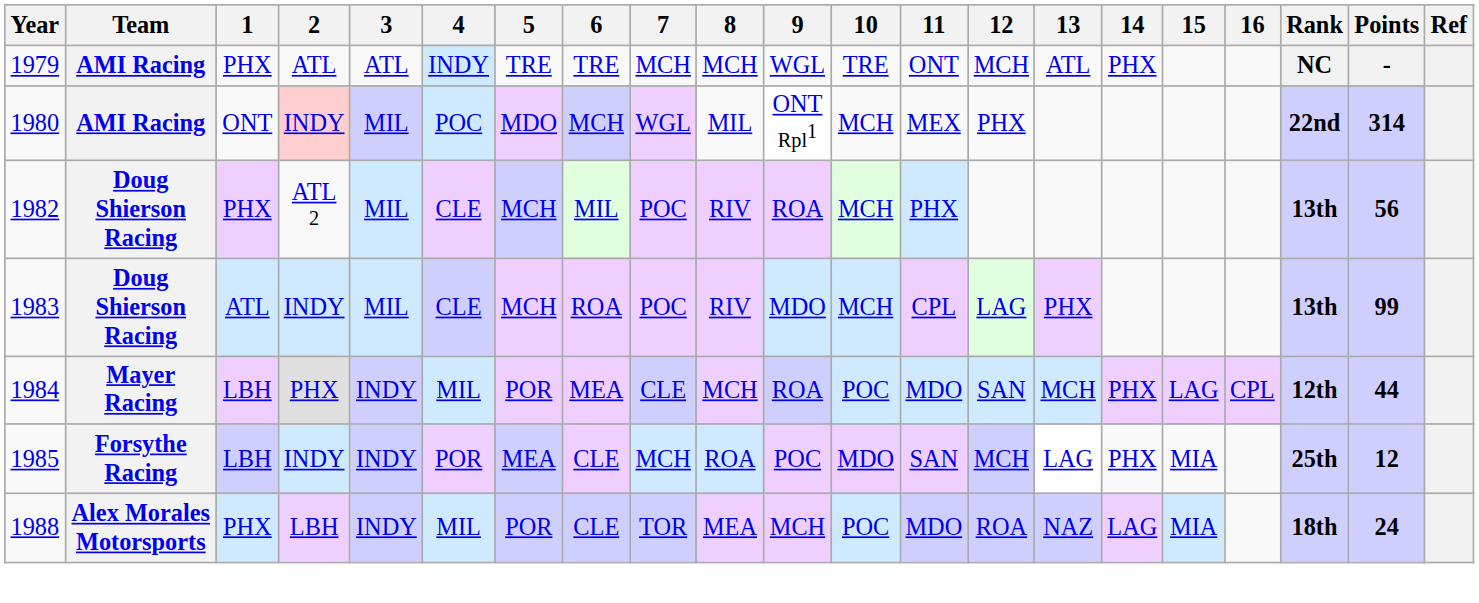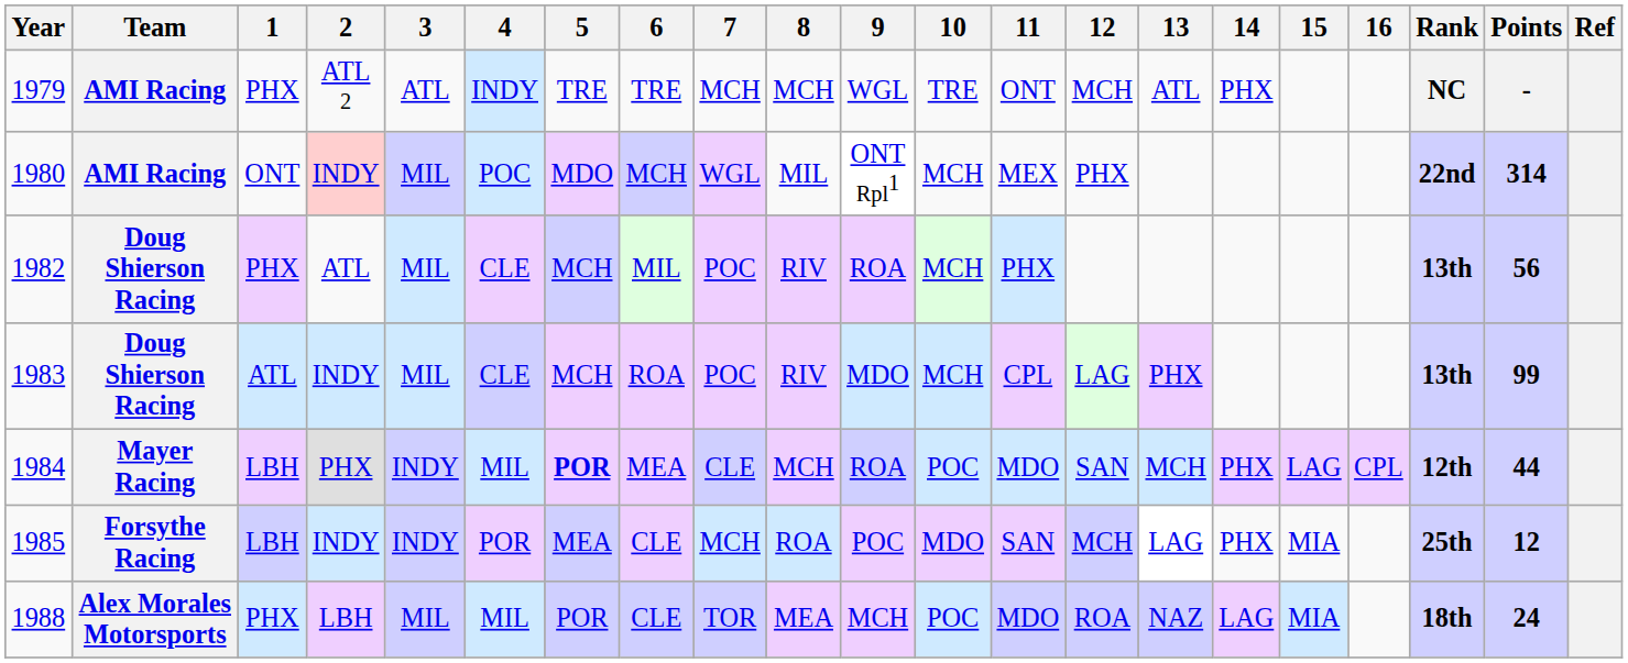 <table class="wikitable" style="text-align:center; font-size:90%">
 <tr>
 <th>Year</th>
 <th>Team</th>
 <th>1</th>
 <th>2</th>
 <th>3</th>
 <th>4</th>
 <th>5</th>
 <th>6</th>
 <th>7</th>
 <th>8</th>
 <th>9</th>
 <th>10</th>
 <th>11</th>
 <th>12</th>
 <th>13</th>
 <th>14</th>
 <th>15</th>
 <th>16</th>
 <th>Rank</th>
 <th>Points</th>
 <th>Ref</th>
 </tr>
 <tr>
 <td><a href='#'>1979</a></td>
 <th><a href='#'>AMI Racing</a></th>
 <td><a href='#'>PHX</a></td>
-<td><a href='#'>ATL</a></td>
+<td><a href='#'>ATL</a><br><sup>2</sup></td>
 <td><a href='#'>ATL</a></td>
 <td style="background:#CFEAFF;"><a href='#'>INDY</a><br></td>
 <td><a href='#'>TRE</a></td>
 <td><a href='#'>TRE</a></td>
 <td><a href='#'>MCH</a></td>
 <td><a href='#'>MCH</a></td>
 <td><a href='#'>WGL</a></td>
 <td><a href='#'>TRE</a></td>
 <td><a href='#'>ONT</a></td>
 <td><a href='#'>MCH</a></td>
 <td><a href='#'>ATL</a></td>
 <td><a href='#'>PHX</a></td>
 <td></td>
 <td></td>
 <th>NC</th>
 <th>-</th>
 <th></th>
 </tr>
 <tr>
 <td><a href='#'>1980</a></td>
 <th><a href='#'>AMI Racing</a></th>
 <td><a href='#'>ONT</a></td>
 <td style="background:#FFCFCF;"><a href='#'>INDY</a><br></td>
 <td style="background:#CFCFFF;"><a href='#'>MIL</a><br></td>
 <td style="background:#CFEAFF;"><a href='#'>POC</a><br></td>
 <td style="background:#EFCFFF;"><a href='#'>MDO</a><br></td>
 <td style="background:#CFCFFF;"><a href='#'>MCH</a><br></td>
 <td style="background:#EFCFFF;"><a href='#'>WGL</a><br></td>
 <td><a href='#'>MIL</a></td>
 <td style="background:#FFFFFF;"><a href='#'>ONT</a><br><small>Rpl</small><sup>1</sup></td>
 <td><a href='#'>MCH</a></td>
 <td><a href='#'>MEX</a></td>
 <td><a href='#'>PHX</a></td>
 <td></td>
 <td></td>
 <td></td>
 <td></td>
 <td style="background:#CFCFFF;"><strong>22nd</strong></td>
 <td style="background:#CFCFFF;"><strong>314</strong></td>
 <th></th>
 </tr>
 <tr>
 <td><a href='#'>1982</a></td>
 <th><a href='#'>Doug Shierson Racing</a></th>
 <td style="background:#EFCFFF;"><a href='#'>PHX</a><br></td>
-<td><a href='#'>ATL</a><br><sup>2</sup></td>
+<td><a href='#'>ATL</a></td>
 <td style="background:#CFEAFF;"><a href='#'>MIL</a><br></td>
 <td style="background:#EFCFFF;"><a href='#'>CLE</a><br></td>
 <td style="background:#CFCFFF;"><a href='#'>MCH</a><br></td>
 <td style="background:#DFFFDF;"><a href='#'>MIL</a><br></td>
 <td style="background:#EFCFFF;"><a href='#'>POC</a><br></td>
 <td style="background:#EFCFFF;"><a href='#'>RIV</a><br></td>
 <td style="background:#EFCFFF;"><a href='#'>ROA</a><br></td>
 <td style="background:#DFFFDF;"><a href='#'>MCH</a><br></td>
 <td style="background:#CFEAFF;"><a href='#'>PHX</a><br></td>
 <td></td>
 <td></td>
 <td></td>
 <td></td>
 <td></td>
 <td style="background:#CFCFFF;"><strong>13th</strong></td>
 <td style="background:#CFCFFF;"><strong>56</strong></td>
 <th></th>
 </tr>
 <tr>
 <td><a href='#'>1983</a></td>
 <th><a href='#'>Doug Shierson Racing</a></th>
 <td style="background:#CFEAFF;"><a href='#'>ATL</a><br></td>
 <td style="background:#CFEAFF;"><a href='#'>INDY</a><br></td>
 <td style="background:#CFEAFF;"><a href='#'>MIL</a><br></td>
 <td style="background:#CFCFFF;"><a href='#'>CLE</a><br></td>
 <td style="background:#EFCFFF;"><a href='#'>MCH</a><br></td>
 <td style="background:#EFCFFF;"><a href='#'>ROA</a><br></td>
 <td style="background:#EFCFFF;"><a href='#'>POC</a><br></td>
 <td style="background:#EFCFFF;"><a href='#'>RIV</a><br></td>
 <td style="background:#CFEAFF;"><a href='#'>MDO</a><br></td>
 <td style="background:#CFEAFF;"><a href='#'>MCH</a><br></td>
 <td style="background:#EFCFFF;"><a href='#'>CPL</a><br></td>
 <td style="background:#DFFFDF;"><a href='#'>LAG</a><br></td>
 <td style="background:#EFCFFF;"><a href='#'>PHX</a><br></td>
 <td></td>
 <td></td>
 <td></td>
 <td style="background:#CFCFFF;"><strong>13th</strong></td>
 <td style="background:#CFCFFF;"><strong>99</strong></td>
 <th></th>
 </tr>
 <tr>
 <td><a href='#'>1984</a></td>
 <th><a href='#'>Mayer Racing</a></th>
 <td style="background:#EFCFFF;"><a href='#'>LBH</a><br></td>
 <td style="background:#DFDFDF;"><a href='#'>PHX</a><br></td>
 <td style="background:#CFCFFF;"><a href='#'>INDY</a><br></td>
 <td style="background:#CFEAFF;"><a href='#'>MIL</a><br></td>
-<td style="background:#EFCFFF;"><a href='#'>POR</a><br></td>
+<td style="background:#EFCFFF;"><strong><a href='#'>POR</a><br></strong></td>
 <td style="background:#EFCFFF;"><a href='#'>MEA</a><br></td>
 <td style="background:#CFCFFF;"><a href='#'>CLE</a><br></td>
 <td style="background:#EFCFFF;"><a href='#'>MCH</a><br></td>
 <td style="background:#CFCFFF;"><a href='#'>ROA</a><br></td>
 <td style="background:#CFEAFF;"><a href='#'>POC</a><br></td>
 <td style="background:#CFEAFF;"><a href='#'>MDO</a><br></td>
 <td style="background:#CFEAFF;"><a href='#'>SAN</a><br></td>
 <td style="background:#CFEAFF;"><a href='#'>MCH</a><br></td>
 <td style="background:#EFCFFF;"><a href='#'>PHX</a><br></td>
 <td style="background:#EFCFFF;"><a href='#'>LAG</a><br></td>
 <td style="background:#EFCFFF;"><a href='#'>CPL</a><br></td>
 <td style="background:#CFCFFF;"><strong>12th</strong></td>
 <td style="background:#CFCFFF;"><strong>44</strong></td>
 <th></th>
 </tr>
 <tr>
 <td><a href='#'>1985</a></td>
 <th><a href='#'>Forsythe Racing</a></th>
 <td style="background:#CFCFFF;"><a href='#'>LBH</a><br></td>
 <td style="background:#CFEAFF;"><a href='#'>INDY</a><br></td>
 <td style="background:#CFCFFF;"><a href='#'>INDY</a><br></td>
 <td style="background:#EFCFFF;"><a href='#'>POR</a><br></td>
 <td style="background:#CFCFFF;"><a href='#'>MEA</a><br></td>
 <td style="background:#EFCFFF;"><a href='#'>CLE</a><br></td>
 <td style="background:#CFEAFF;"><a href='#'>MCH</a><br></td>
 <td style="background:#CFEAFF;"><a href='#'>ROA</a><br></td>
 <td style="background:#EFCFFF;"><a href='#'>POC</a><br></td>
 <td style="background:#EFCFFF;"><a href='#'>MDO</a><br></td>
 <td style="background:#EFCFFF;"><a href='#'>SAN</a><br></td>
 <td style="background:#CFCFFF;"><a href='#'>MCH</a><br></td>
 <td style="background:#FFFFFF;"><a href='#'>LAG</a><br></td>
 <td><a href='#'>PHX</a></td>
 <td><a href='#'>MIA</a></td>
 <td></td>
 <td style="background:#CFCFFF;"><strong>25th</strong></td>
 <td style="background:#CFCFFF;"><strong>12</strong></td>
 <th></th>
 </tr>
 <tr>
 <td><a href='#'>1988</a></td>
 <th><a href='#'>Alex Morales Motorsports</a></th>
 <td style="background:#CFEAFF;"><a href='#'>PHX</a><br></td>
 <td style="background:#EFCFFF;"><a href='#'>LBH</a><br></td>
-<td style="background:#CFCFFF;"><a href='#'>INDY</a><br></td>
+<td style="background:#CFCFFF;"><a href='#'>MIL</a><br></td>
 <td style="background:#CFEAFF;"><a href='#'>MIL</a><br></td>
 <td style="background:#CFCFFF;"><a href='#'>POR</a><br></td>
 <td style="background:#CFCFFF;"><a href='#'>CLE</a><br></td>
 <td style="background:#CFCFFF;"><a href='#'>TOR</a><br></td>
 <td style="background:#EFCFFF;"><a href='#'>MEA</a><br></td>
 <td style="background:#EFCFFF;"><a href='#'>MCH</a><br></td>
 <td style="background:#CFEAFF;"><a href='#'>POC</a><br></td>
 <td style="background:#CFCFFF;"><a href='#'>MDO</a><br></td>
 <td style="background:#CFCFFF;"><a href='#'>ROA</a><br></td>
 <td style="background:#CFCFFF;"><a href='#'>NAZ</a><br></td>
 <td style="background:#EFCFFF;"><a href='#'>LAG</a><br></td>
 <td style="background:#CFEAFF;"><a href='#'>MIA</a><br></td>
 <td></td>
 <td style="background:#CFCFFF;"><strong>18th</strong></td>
 <td style="background:#CFCFFF;"><strong>24</strong></td>
 <th></th>
 </tr>
 </table>
